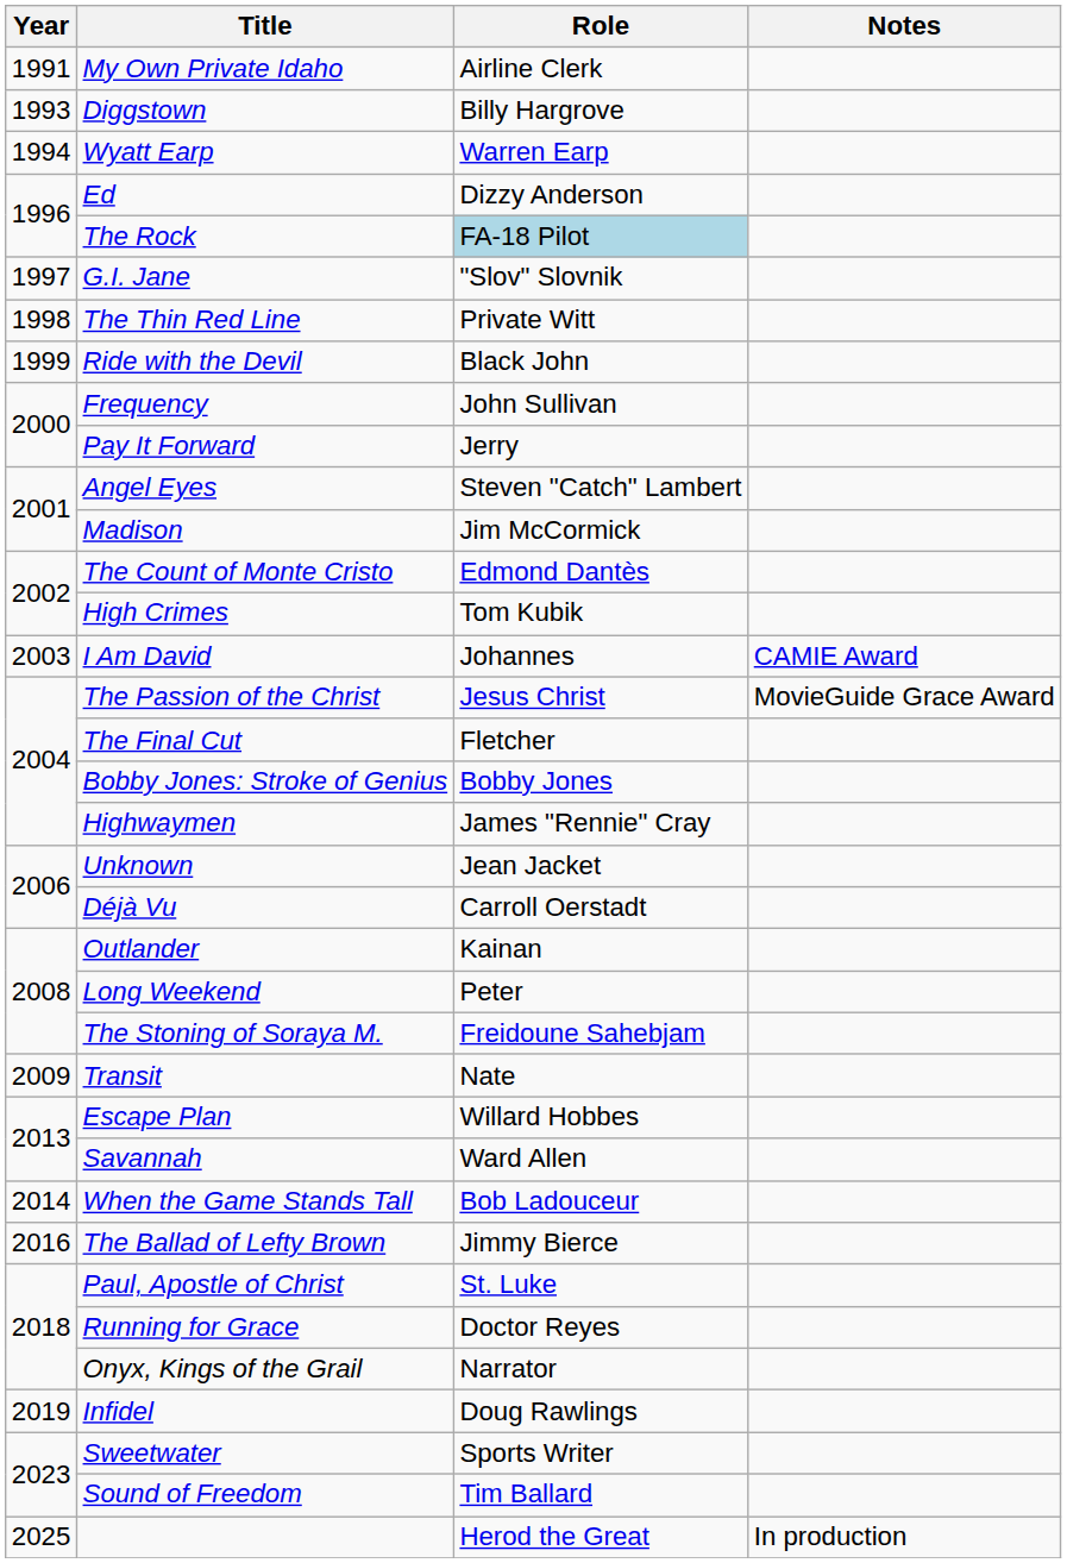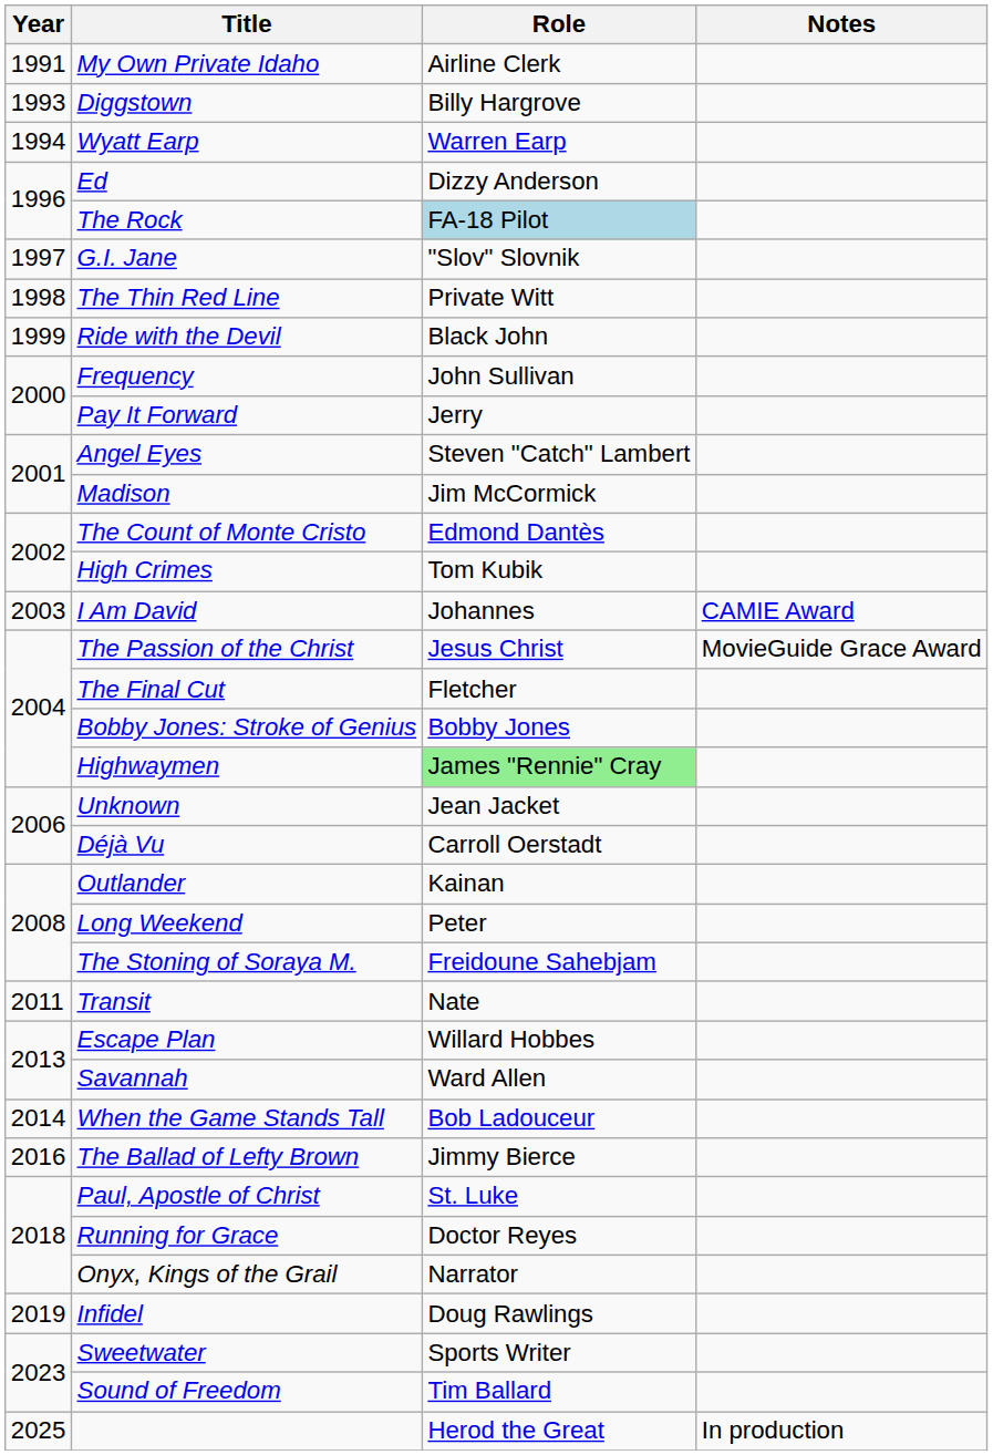 <table class="wikitable sortable">
 <tr>
 <th>Year</th>
 <th>Title</th>
 <th>Role</th>
 <th class="unsortable">Notes</th>
 </tr>
 <tr>
 <td>1991</td>
 <td><em><a href='#'>My Own Private Idaho</a></em></td>
 <td>Airline Clerk</td>
 <td></td>
 </tr>
 <tr>
 <td>1993</td>
 <td><em><a href='#'>Diggstown</a></em></td>
 <td>Billy Hargrove</td>
 <td></td>
 </tr>
 <tr>
 <td>1994</td>
 <td><em><a href='#'>Wyatt Earp</a></em></td>
 <td><a href='#'>Warren Earp</a></td>
 <td></td>
 </tr>
 <tr>
 <td rowspan="2">1996</td>
 <td><em><a href='#'>Ed</a></em></td>
 <td>Dizzy Anderson</td>
 <td></td>
 </tr>
 <tr>
 <td><em><a href='#'>The Rock</a></em></td>
 <td style="background: lightblue;">FA-18 Pilot</td>
 <td></td>
 </tr>
 <tr>
 <td>1997</td>
 <td><em><a href='#'>G.I. Jane</a></em></td>
 <td>"Slov" Slovnik</td>
 <td></td>
 </tr>
 <tr>
 <td>1998</td>
 <td><em><a href='#'>The Thin Red Line</a></em></td>
 <td>Private Witt</td>
 <td></td>
 </tr>
 <tr>
 <td>1999</td>
 <td><em><a href='#'>Ride with the Devil</a></em></td>
 <td>Black John</td>
 <td></td>
 </tr>
 <tr>
 <td rowspan="2">2000</td>
 <td><em><a href='#'>Frequency</a></em></td>
 <td>John Sullivan</td>
 <td></td>
 </tr>
 <tr>
 <td><em><a href='#'>Pay It Forward</a></em></td>
 <td>Jerry</td>
 <td></td>
 </tr>
 <tr>
 <td rowspan="2">2001</td>
 <td><em><a href='#'>Angel Eyes</a></em></td>
 <td>Steven "Catch" Lambert</td>
 <td></td>
 </tr>
 <tr>
 <td><em><a href='#'>Madison</a></em></td>
 <td>Jim McCormick</td>
 <td></td>
 </tr>
 <tr>
 <td rowspan="2">2002</td>
 <td><em><a href='#'>The Count of Monte Cristo</a></em></td>
 <td><a href='#'>Edmond Dantès</a></td>
 <td></td>
 </tr>
 <tr>
 <td><em><a href='#'>High Crimes</a></em></td>
 <td>Tom Kubik</td>
 <td></td>
 </tr>
 <tr>
 <td>2003</td>
 <td><em><a href='#'>I Am David</a></em></td>
 <td>Johannes</td>
 <td><a href='#'>CAMIE Award</a></td>
 </tr>
 <tr>
 <td rowspan="4">2004</td>
 <td><em><a href='#'>The Passion of the Christ</a></em></td>
 <td><a href='#'>Jesus Christ</a></td>
 <td>MovieGuide Grace Award</td>
 </tr>
 <tr>
 <td><em><a href='#'>The Final Cut</a></em></td>
 <td>Fletcher</td>
 <td></td>
 </tr>
 <tr>
 <td><em><a href='#'>Bobby Jones: Stroke of Genius</a></em></td>
 <td><a href='#'>Bobby Jones</a></td>
 <td></td>
 </tr>
 <tr>
 <td><em><a href='#'>Highwaymen</a></em></td>
-<td>James "Rennie" Cray</td>
+<td style="background: lightgreen;">James "Rennie" Cray</td>
 <td></td>
 </tr>
 <tr>
 <td rowspan="2">2006</td>
 <td><em><a href='#'>Unknown</a></em></td>
 <td>Jean Jacket</td>
 <td></td>
 </tr>
 <tr>
 <td><em><a href='#'>Déjà Vu</a></em></td>
 <td>Carroll Oerstadt</td>
 <td></td>
 </tr>
 <tr>
 <td rowspan="3">2008</td>
 <td><em><a href='#'>Outlander</a></em></td>
 <td>Kainan</td>
 <td></td>
 </tr>
 <tr>
 <td><em><a href='#'>Long Weekend</a></em></td>
 <td>Peter</td>
 <td></td>
 </tr>
 <tr>
 <td><em><a href='#'>The Stoning of Soraya M.</a></em></td>
 <td><a href='#'>Freidoune Sahebjam</a></td>
 <td></td>
 </tr>
 <tr>
-<td>2009</td>
+<td>2011</td>
 <td><em><a href='#'>Transit</a></em></td>
 <td>Nate</td>
 <td></td>
 </tr>
 <tr>
 <td rowspan="2">2013</td>
 <td><em><a href='#'>Escape Plan</a></em></td>
 <td>Willard Hobbes</td>
 <td></td>
 </tr>
 <tr>
 <td><em><a href='#'>Savannah</a></em></td>
 <td>Ward Allen</td>
 <td></td>
 </tr>
 <tr>
 <td>2014</td>
 <td><em><a href='#'>When the Game Stands Tall</a></em></td>
 <td><a href='#'>Bob Ladouceur</a></td>
 <td></td>
 </tr>
 <tr>
 <td>2016</td>
 <td><em><a href='#'>The Ballad of Lefty Brown</a></em></td>
 <td>Jimmy Bierce</td>
 <td></td>
 </tr>
 <tr>
 <td rowspan="3">2018</td>
 <td><em><a href='#'>Paul, Apostle of Christ</a></em></td>
 <td><a href='#'>St. Luke</a></td>
 <td></td>
 </tr>
 <tr>
 <td><em><a href='#'>Running for Grace</a></em></td>
 <td>Doctor Reyes</td>
 <td></td>
 </tr>
 <tr>
 <td><em>Onyx, Kings of the Grail</em></td>
 <td>Narrator</td>
 <td></td>
 </tr>
 <tr>
 <td>2019</td>
 <td><em><a href='#'>Infidel</a></em></td>
 <td>Doug Rawlings</td>
 <td></td>
 </tr>
 <tr>
 <td rowspan="2">2023</td>
 <td><em><a href='#'>Sweetwater</a></em></td>
 <td>Sports Writer</td>
 <td></td>
 </tr>
 <tr>
 <td><em><a href='#'>Sound of Freedom</a></em></td>
 <td><a href='#'>Tim Ballard</a></td>
 <td></td>
 </tr>
 <tr>
 <td>2025</td>
 <td></td>
 <td><a href='#'>Herod the Great</a></td>
 <td>In production</td>
 </tr>
 </table>
